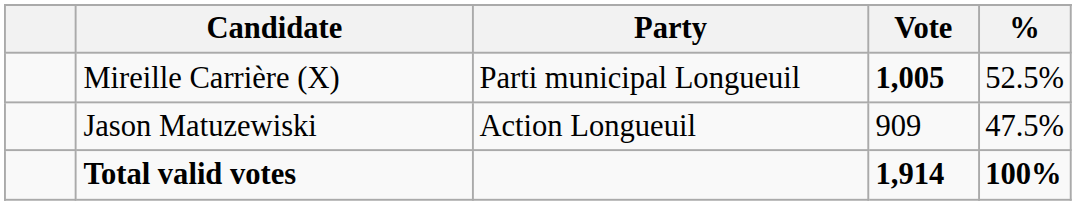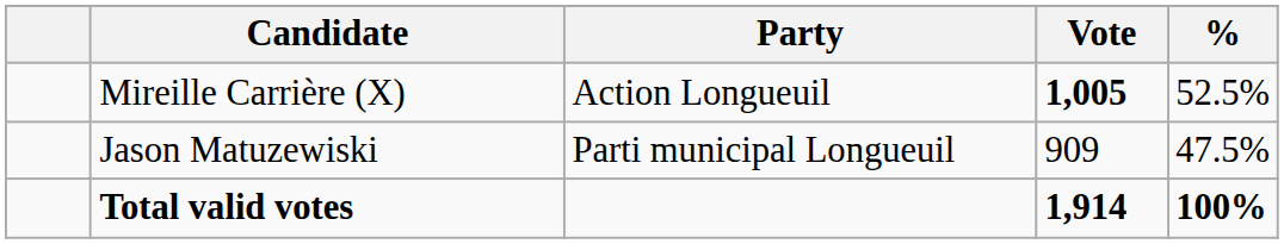 <table class="wikitable">
 <tr>
 </tr>
 <tr>
 <th bgcolor="#DDDDFF" width="30px"></th>
 <th bgcolor="#DDDDFF" width="200px">Candidate</th>
 <th bgcolor="#DDDDFF" width="200px">Party</th>
 <th bgcolor="#DDDDFF" width="50px">Vote</th>
 <th bgcolor="#DDDDFF" width="30px">%</th>
 </tr>
 <tr>
 <td> </td>
 <td>Mireille Carrière (X)</td>
-<td>Parti municipal Longueuil</td>
+<td>Action Longueuil</td>
 <td><strong>1,005</strong></td>
 <td>52.5%</td>
 </tr>
 <tr>
 <td> </td>
 <td>Jason Matuzewiski</td>
-<td>Action Longueuil</td>
+<td>Parti municipal Longueuil</td>
 <td>909</td>
 <td>47.5%</td>
 </tr>
 <tr>
 <td> </td>
 <td><strong>Total valid votes</strong></td>
 <td></td>
 <td><strong>1,914</strong></td>
 <td><strong>100%</strong></td>
 </tr>
 </table>
